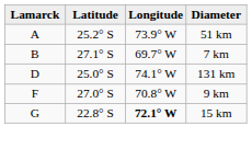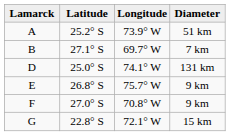 <table class="wikitable">
 <tr>
 <th width="25%" style="background:#eeeeee;">Lamarck</th>
 <th width="25%" style="background:#eeeeee;">Latitude</th>
 <th width="25%" style="background:#eeeeee;">Longitude</th>
 <th width="25%" style="background:#eeeeee;">Diameter</th>
 </tr>
 <tr>
 <td align="center">A</td>
 <td align="center">25.2° S</td>
 <td align="center">73.9° W</td>
 <td align="center">51 km</td>
 </tr>
 <tr>
 <td align="center">B</td>
 <td align="center">27.1° S</td>
 <td align="center">69.7° W</td>
 <td align="center">7 km</td>
 </tr>
 <tr>
 <td align="center">D</td>
 <td align="center">25.0° S</td>
 <td align="center">74.1° W</td>
 <td align="center">131 km</td>
 </tr>
 <tr>
+<td align="center">E</td>
+<td align="center">26.8° S</td>
+<td align="center">75.7° W</td>
+<td align="center">9 km</td>
+</tr>
+<tr>
 <td align="center">F</td>
 <td align="center">27.0° S</td>
 <td align="center">70.8° W</td>
 <td align="center">9 km</td>
 </tr>
 <tr>
 <td align="center">G</td>
 <td align="center">22.8° S</td>
-<td align="center"><strong>72.1° W</strong></td>
+<td align="center">72.1° W</td>
 <td align="center">15 km</td>
 </tr>
 </table>
